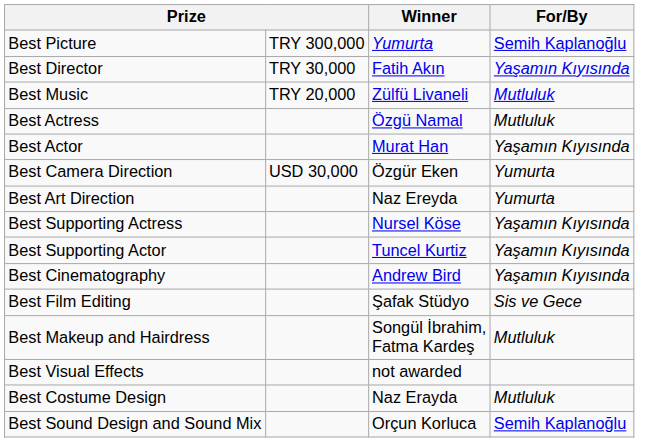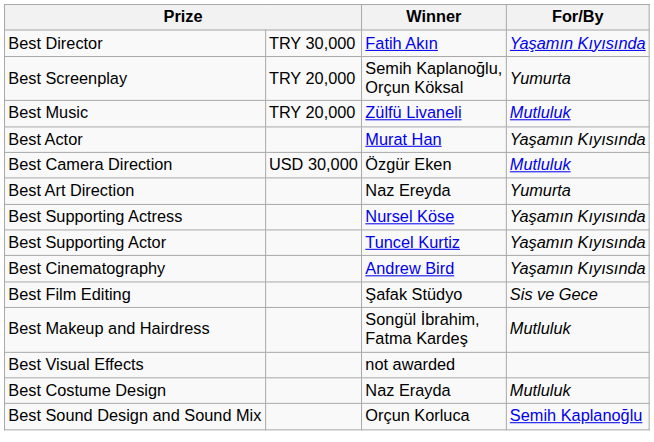 <table class="wikitable">
 <tr>
 <th colspan=2>Prize</th>
 <th>Winner</th>
 <th>For/By</th>
-</tr>
-<tr>
-<td>Best Picture</td>
-<td>TRY 300,000</td>
-<td><em><a href='#'>Yumurta</a></em></td>
-<td><a href='#'>Semih Kaplanoğlu</a></td>
 </tr>
 <tr>
 <td>Best Director</td>
 <td>TRY 30,000</td>
 <td><a href='#'>Fatih Akın</a></td>
 <td><em><a href='#'>Yaşamın Kıyısında</a></em></td>
 </tr>
 <tr>
+<td>Best Screenplay</td>
+<td>TRY 20,000</td>
+<td>Semih Kaplanoğlu,<br>Orçun Köksal</td>
+<td><em>Yumurta</em></td>
+</tr>
+<tr>
 <td>Best Music</td>
 <td>TRY 20,000</td>
 <td><a href='#'>Zülfü Livaneli</a></td>
 <td><em><a href='#'>Mutluluk</a></em></td>
-</tr>
-<tr>
-<td>Best Actress</td>
-<td></td>
-<td><a href='#'>Özgü Namal</a></td>
-<td><em>Mutluluk</em></td>
 </tr>
 <tr>
 <td>Best Actor</td>
 <td></td>
 <td><a href='#'>Murat Han</a></td>
 <td><em>Yaşamın Kıyısında</em></td>
 </tr>
 <tr>
 <td>Best Camera Direction</td>
 <td>USD 30,000</td>
 <td>Özgür Eken</td>
-<td><em>Yumurta</em></td>
+<td><em><a href='#'>Mutluluk</a></em></td>
 </tr>
 <tr>
 <td>Best Art Direction</td>
 <td></td>
 <td>Naz Ereyda</td>
 <td><em>Yumurta</em></td>
 </tr>
 <tr>
 <td>Best Supporting Actress</td>
 <td></td>
 <td><a href='#'>Nursel Köse</a></td>
 <td><em>Yaşamın Kıyısında</em></td>
 </tr>
 <tr>
 <td>Best Supporting Actor</td>
 <td></td>
 <td><a href='#'>Tuncel Kurtiz</a></td>
 <td><em>Yaşamın Kıyısında</em></td>
 </tr>
 <tr>
 <td>Best Cinematography</td>
 <td></td>
 <td><a href='#'>Andrew Bird</a></td>
 <td><em>Yaşamın Kıyısında</em></td>
 </tr>
 <tr>
 <td>Best Film Editing</td>
 <td></td>
 <td>Şafak Stüdyo</td>
 <td><em>Sis ve Gece</em></td>
 </tr>
 <tr>
 <td>Best Makeup and Hairdress</td>
 <td></td>
 <td>Songül İbrahim,<br>Fatma Kardeş</td>
 <td><em>Mutluluk</em></td>
 </tr>
 <tr>
 <td>Best Visual Effects</td>
 <td></td>
 <td>not awarded</td>
 <td></td>
 </tr>
 <tr>
 <td>Best Costume Design</td>
 <td></td>
 <td>Naz Erayda</td>
 <td><em>Mutluluk</em></td>
 </tr>
 <tr>
 <td>Best Sound Design and Sound Mix</td>
 <td></td>
 <td>Orçun Korluca</td>
 <td><a href='#'>Semih Kaplanoğlu</a></td>
 </tr>
 </table>
